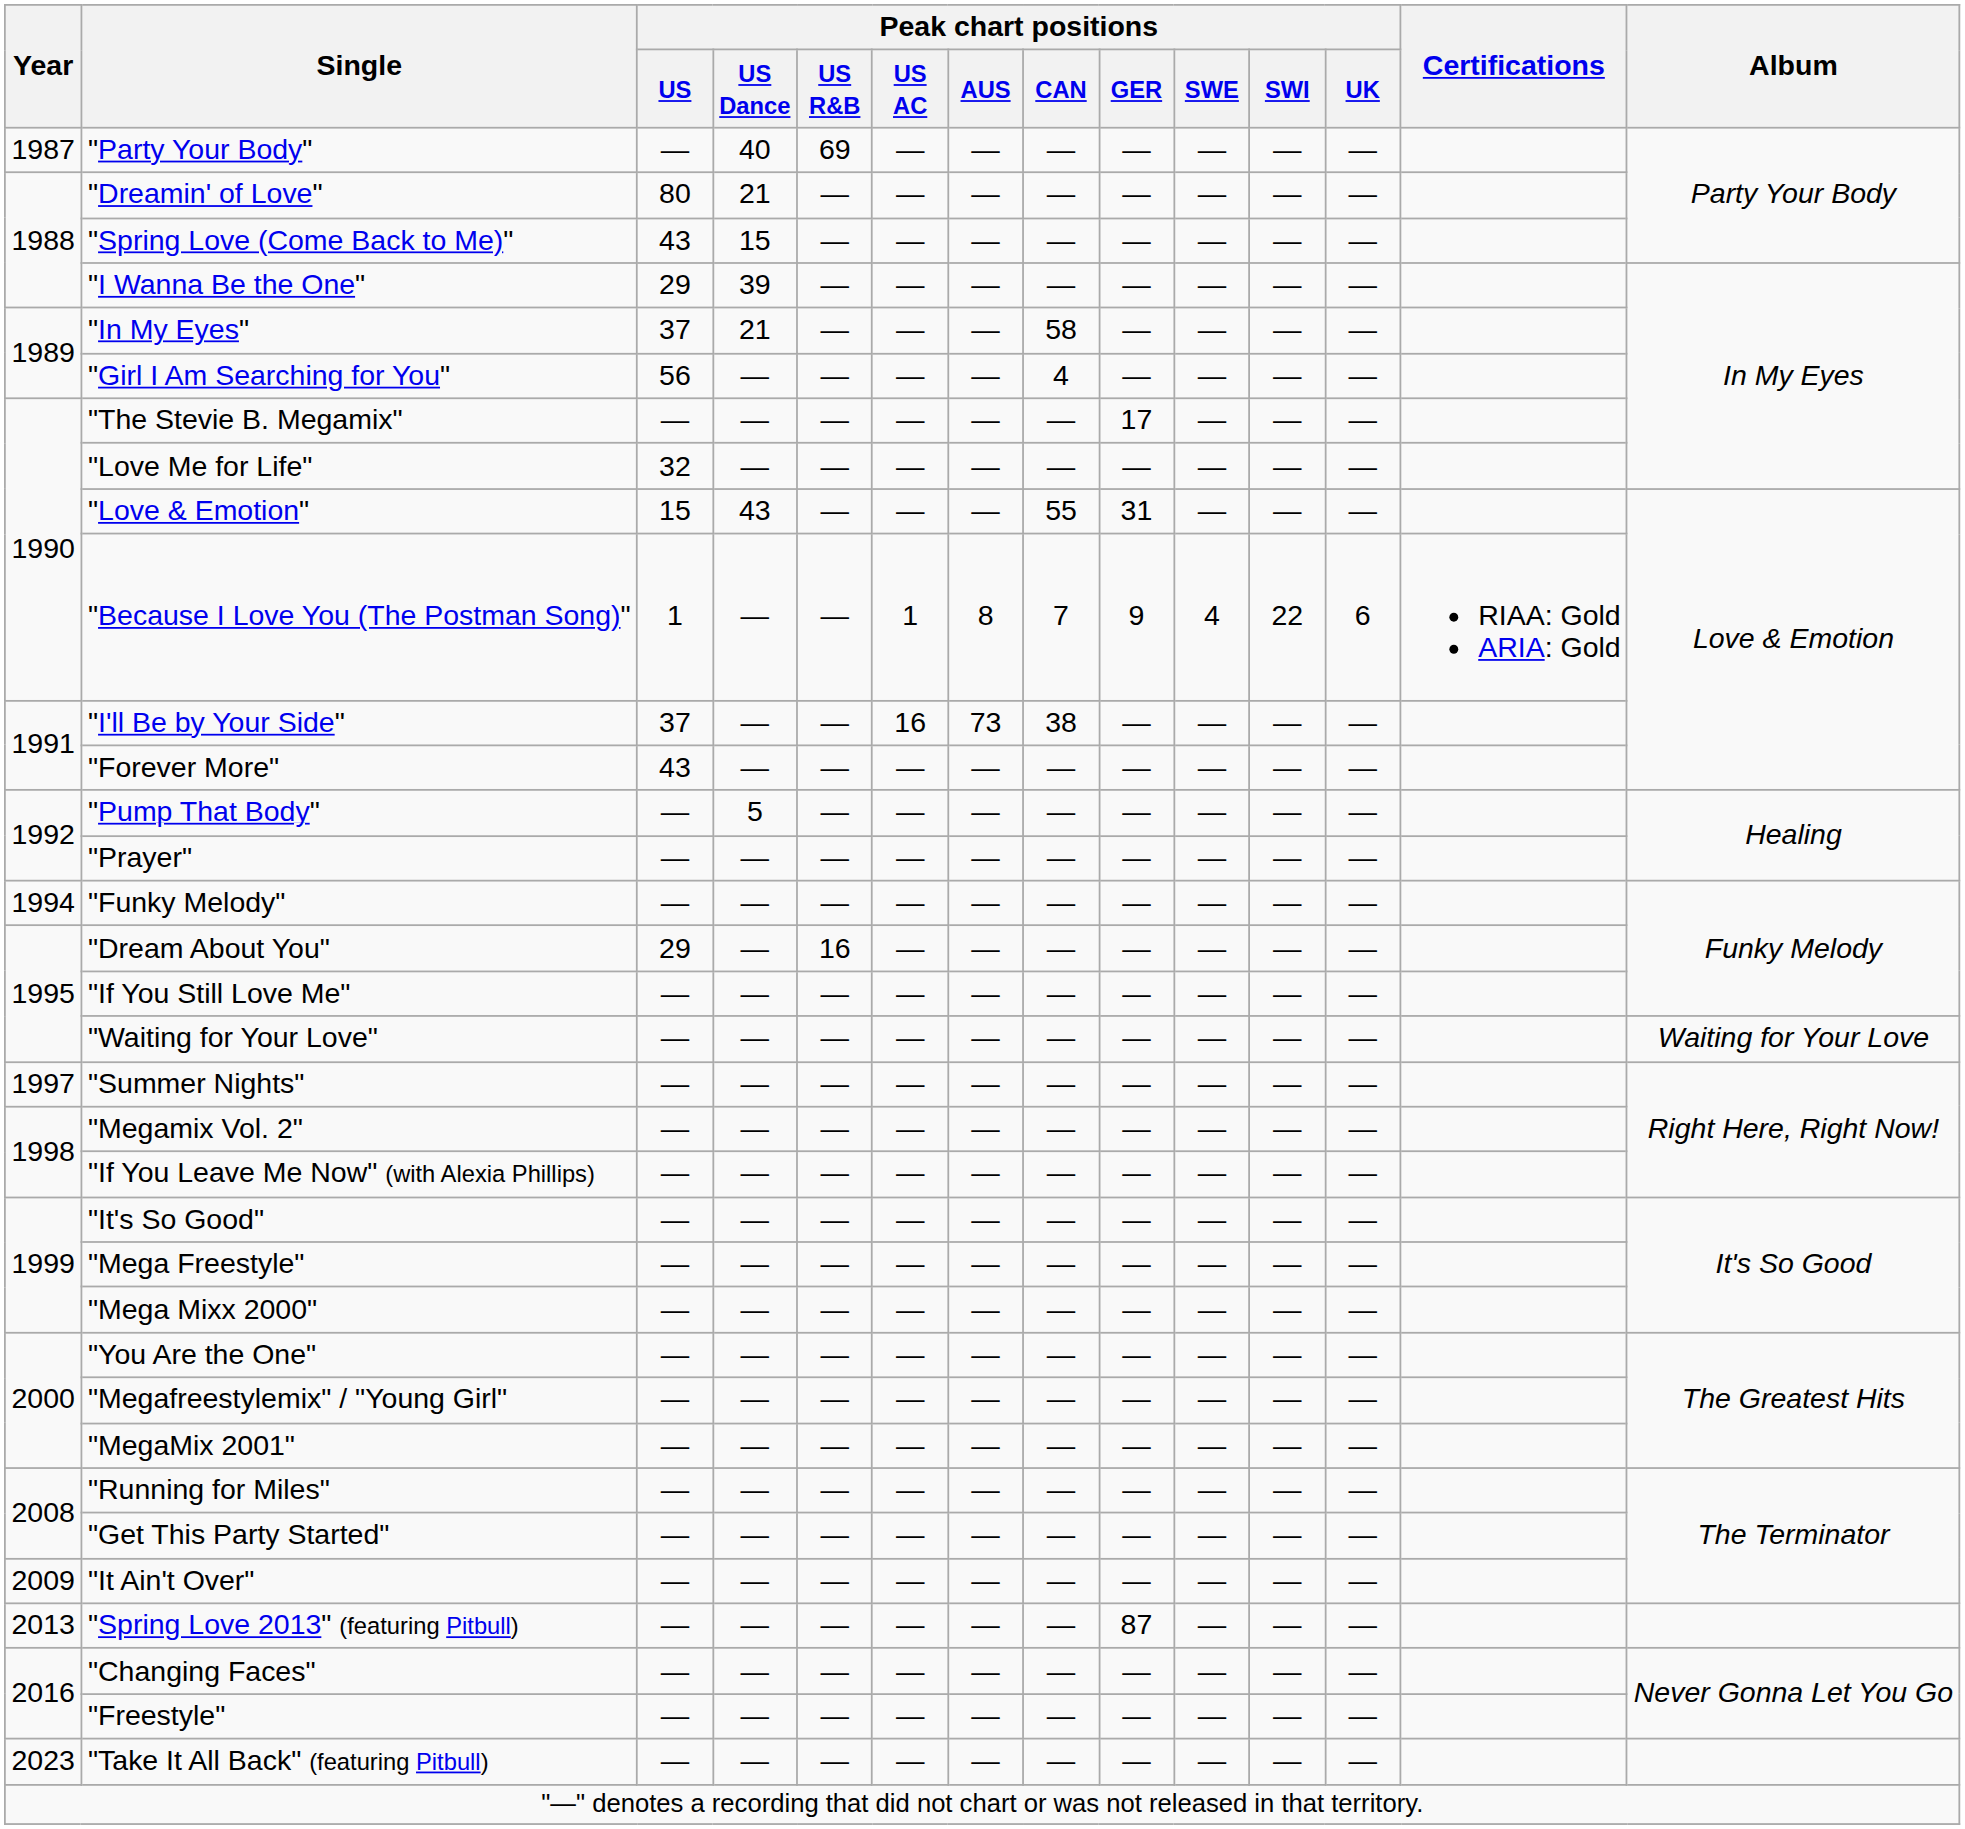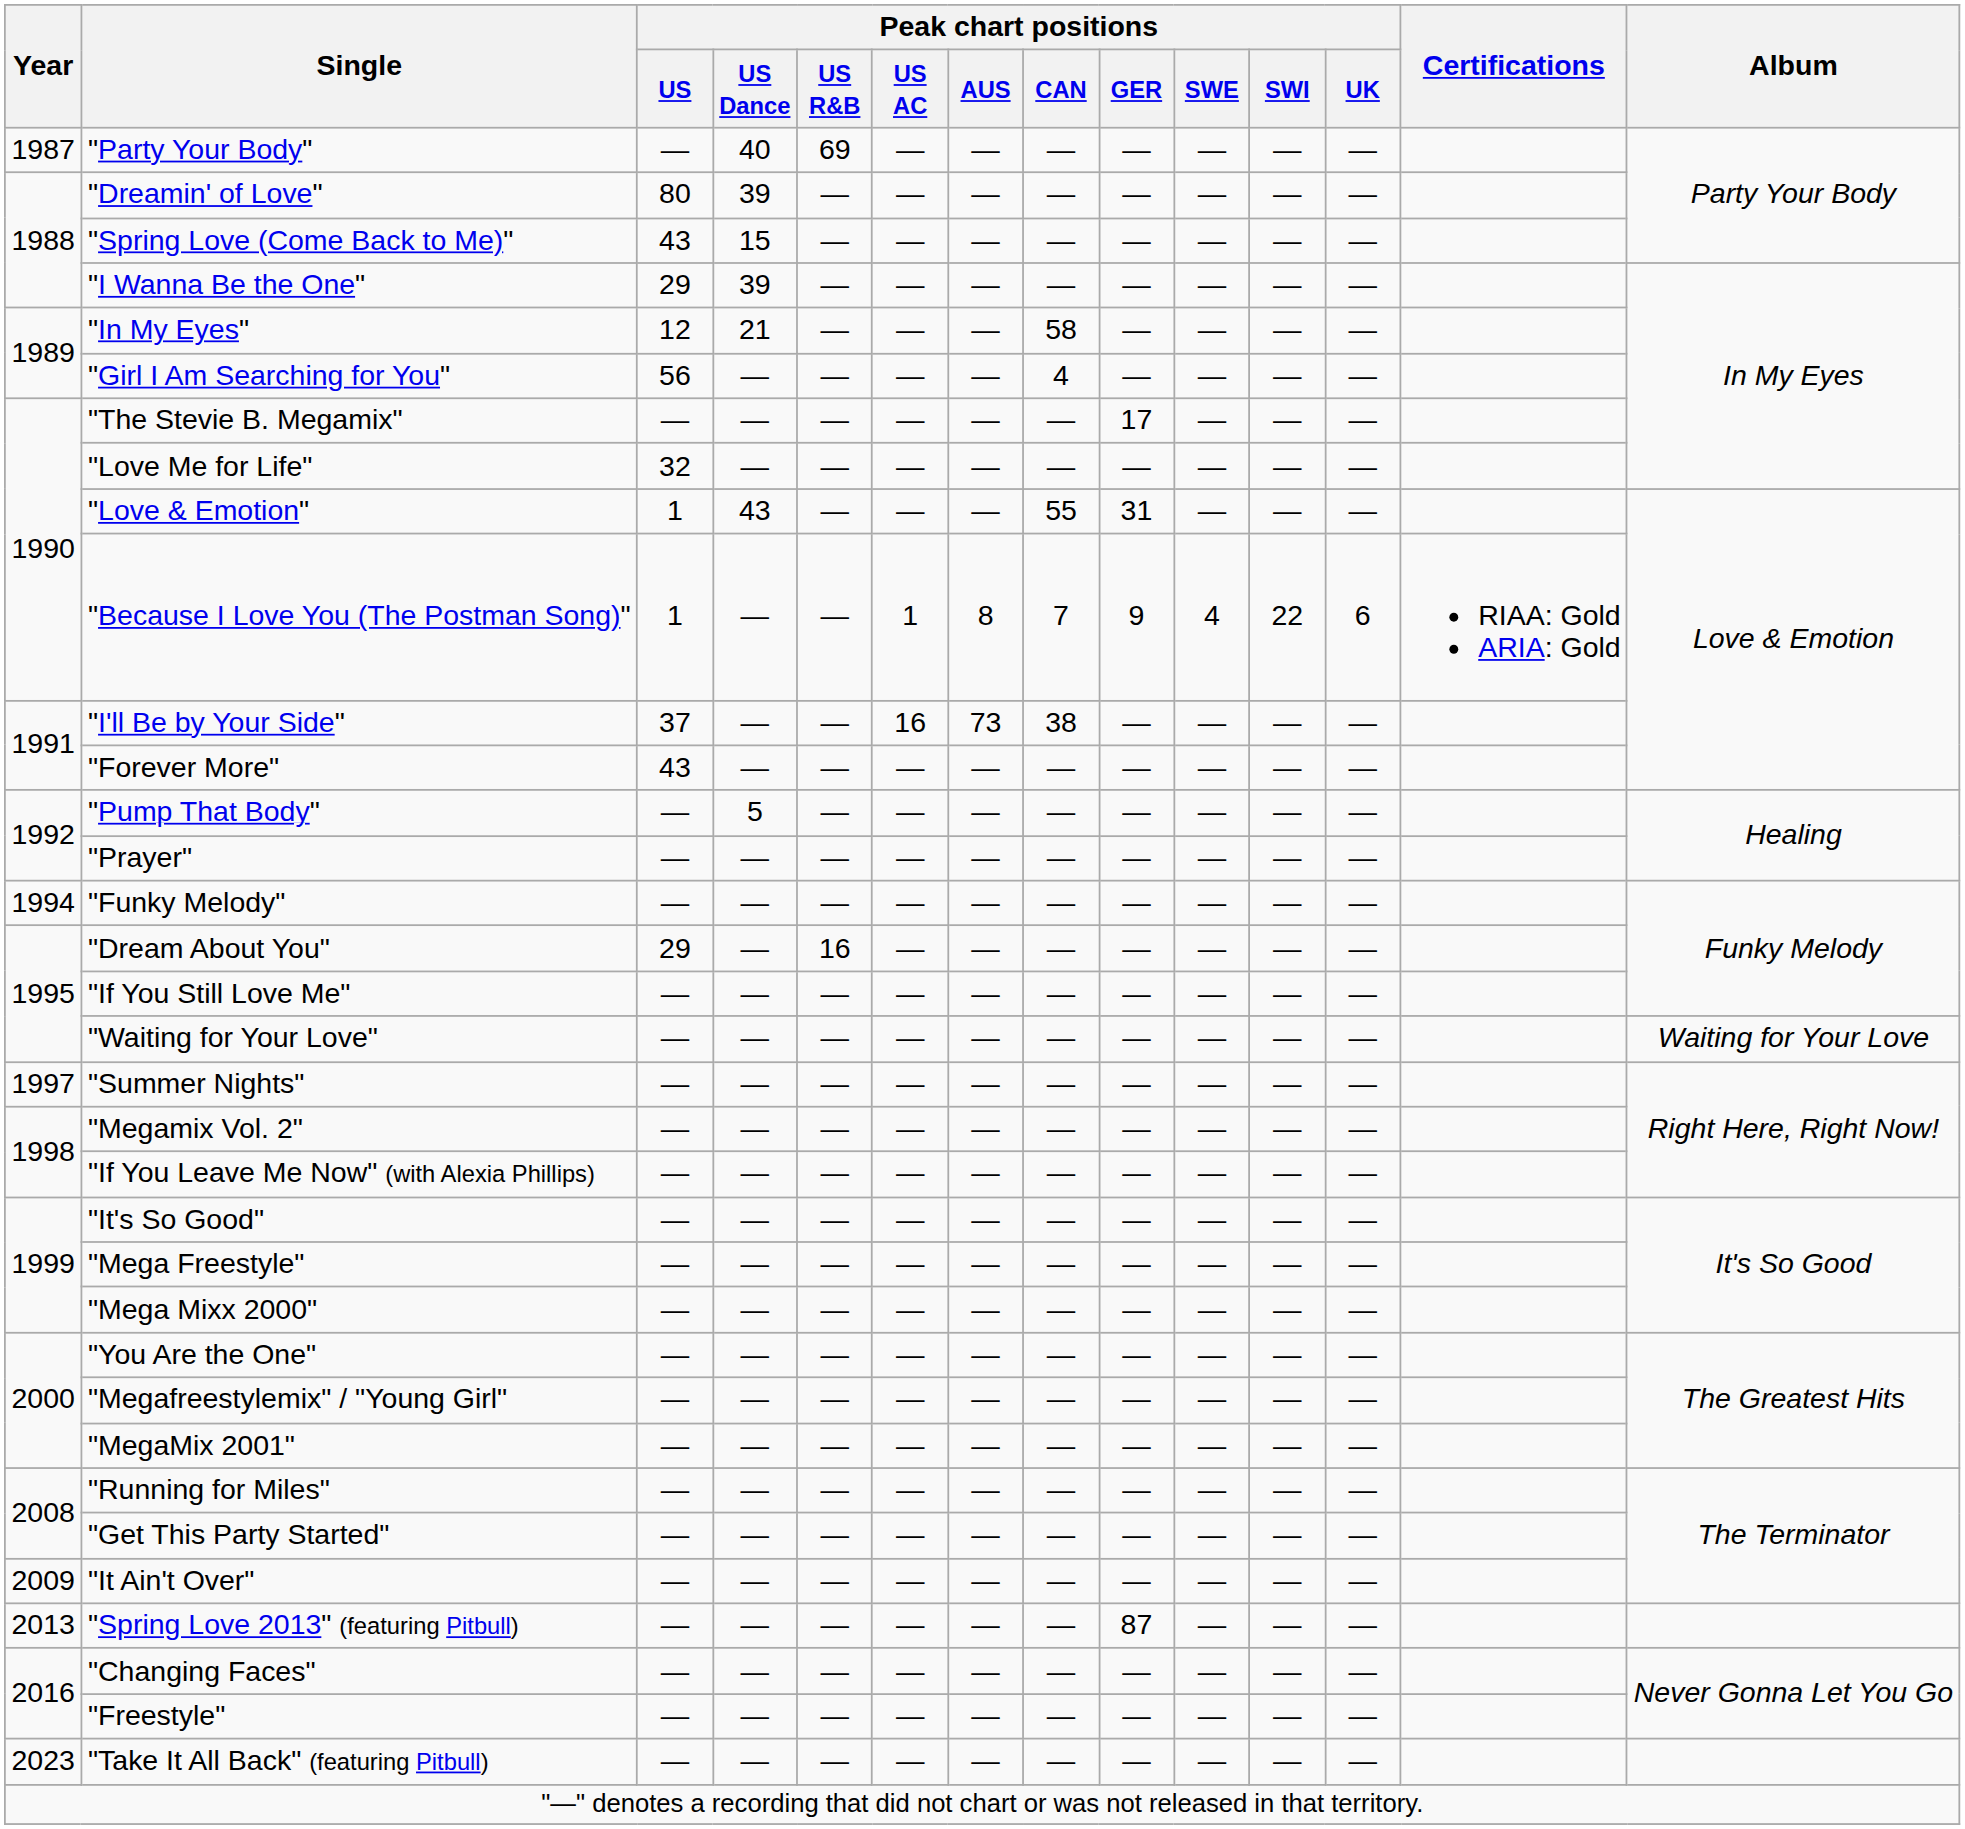 <table class="wikitable" style="text-align:center;">
 <tr>
 <th rowspan="2">Year</th>
 <th rowspan="2">Single</th>
 <th colspan="10">Peak chart positions</th>
 <th rowspan="2"><a href='#'>Certifications</a></th>
 <th rowspan="2">Album</th>
 </tr>
 <tr>
 <th width="35"><small><a href='#'>US</a></small><br></th>
 <th width="35"><small><a href='#'>US<br>Dance</a></small><br></th>
 <th width="35"><small><a href='#'>US<br>R&B</a></small><br></th>
 <th width="35"><small><a href='#'>US<br>AC</a></small><br></th>
 <th width="35"><small><a href='#'>AUS</a></small><br></th>
 <th width="35"><small><a href='#'>CAN</a></small><br></th>
 <th width="35"><small><a href='#'>GER</a></small><br></th>
 <th width="35"><small><a href='#'>SWE</a></small><br></th>
 <th width="35"><small><a href='#'>SWI</a></small><br></th>
 <th width="35"><small><a href='#'>UK</a></small><br></th>
 </tr>
 <tr>
 <td>1987</td>
 <td align="left">"<a href='#'>Party Your Body</a>"</td>
 <td>—</td>
 <td>40</td>
 <td>69</td>
 <td>—</td>
 <td>—</td>
 <td>—</td>
 <td>—</td>
 <td>—</td>
 <td>—</td>
 <td>—</td>
 <td></td>
 <td rowspan="3"><em>Party Your Body</em></td>
 </tr>
 <tr>
 <td rowspan="3">1988</td>
 <td align="left">"<a href='#'>Dreamin' of Love</a>"</td>
 <td>80</td>
-<td>21</td>
+<td>39</td>
 <td>—</td>
 <td>—</td>
 <td>—</td>
 <td>—</td>
 <td>—</td>
 <td>—</td>
 <td>—</td>
 <td>—</td>
 <td></td>
 </tr>
 <tr>
 <td align="left">"<a href='#'>Spring Love (Come Back to Me)</a>"</td>
 <td>43</td>
 <td>15</td>
 <td>—</td>
 <td>—</td>
 <td>—</td>
 <td>—</td>
 <td>—</td>
 <td>—</td>
 <td>—</td>
 <td>—</td>
 <td></td>
 </tr>
 <tr>
 <td align="left">"<a href='#'>I Wanna Be the One</a>"</td>
 <td>29</td>
 <td>39</td>
 <td>—</td>
 <td>—</td>
 <td>—</td>
 <td>—</td>
 <td>—</td>
 <td>—</td>
 <td>—</td>
 <td>—</td>
 <td></td>
 <td rowspan="5"><em>In My Eyes</em></td>
 </tr>
 <tr>
 <td rowspan="2">1989</td>
 <td align="left">"<a href='#'>In My Eyes</a>"</td>
-<td>37</td>
+<td>12</td>
 <td>21</td>
 <td>—</td>
 <td>—</td>
 <td>—</td>
 <td>58</td>
 <td>—</td>
 <td>—</td>
 <td>—</td>
 <td>—</td>
 <td></td>
 </tr>
 <tr>
 <td align="left">"<a href='#'>Girl I Am Searching for You</a>"</td>
 <td>56</td>
 <td>—</td>
 <td>—</td>
 <td>—</td>
 <td>—</td>
 <td>4</td>
 <td>—</td>
 <td>—</td>
 <td>—</td>
 <td>—</td>
 <td></td>
 </tr>
 <tr>
 <td rowspan="4">1990</td>
 <td align="left">"The Stevie B. Megamix"</td>
 <td>—</td>
 <td>—</td>
 <td>—</td>
 <td>—</td>
 <td>—</td>
 <td>—</td>
 <td>17</td>
 <td>—</td>
 <td>—</td>
 <td>—</td>
 <td></td>
 </tr>
 <tr>
 <td align="left">"Love Me for Life"</td>
 <td>32</td>
 <td>—</td>
 <td>—</td>
 <td>—</td>
 <td>—</td>
 <td>—</td>
 <td>—</td>
 <td>—</td>
 <td>—</td>
 <td>—</td>
 <td></td>
 </tr>
 <tr>
 <td align="left">"<a href='#'>Love & Emotion</a>"</td>
-<td>15</td>
+<td>1</td>
 <td>43</td>
 <td>—</td>
 <td>—</td>
 <td>—</td>
 <td>55</td>
 <td>31</td>
 <td>—</td>
 <td>—</td>
 <td>—</td>
 <td></td>
 <td rowspan="4"><em>Love & Emotion</em></td>
 </tr>
 <tr>
 <td align="left">"<a href='#'>Because I Love You (The Postman Song)</a>"</td>
 <td>1</td>
 <td>—</td>
 <td>—</td>
 <td>1</td>
 <td>8</td>
 <td>7</td>
 <td>9</td>
 <td>4</td>
 <td>22</td>
 <td>6</td>
 <td><br><ul><li>RIAA: Gold</li><li><a href='#'>ARIA</a>: Gold</li></ul></td>
 </tr>
 <tr>
 <td rowspan="2">1991</td>
 <td align="left">"<a href='#'>I'll Be by Your Side</a>"</td>
 <td>37</td>
 <td>—</td>
 <td>—</td>
 <td>16</td>
 <td>73</td>
 <td>38</td>
 <td>—</td>
 <td>—</td>
 <td>—</td>
 <td>—</td>
 <td></td>
 </tr>
 <tr>
 <td align="left">"Forever More"</td>
 <td>43</td>
 <td>—</td>
 <td>—</td>
 <td>—</td>
 <td>—</td>
 <td>—</td>
 <td>—</td>
 <td>—</td>
 <td>—</td>
 <td>—</td>
 <td></td>
 </tr>
 <tr>
 <td rowspan="2">1992</td>
 <td align="left">"<a href='#'>Pump That Body</a>"</td>
 <td>—</td>
 <td>5</td>
 <td>—</td>
 <td>—</td>
 <td>—</td>
 <td>—</td>
 <td>—</td>
 <td>—</td>
 <td>—</td>
 <td>—</td>
 <td></td>
 <td rowspan="2"><em>Healing</em></td>
 </tr>
 <tr>
 <td align="left">"Prayer"</td>
 <td>—</td>
 <td>—</td>
 <td>—</td>
 <td>—</td>
 <td>—</td>
 <td>—</td>
 <td>—</td>
 <td>—</td>
 <td>—</td>
 <td>—</td>
 <td></td>
 </tr>
 <tr>
 <td>1994</td>
 <td align="left">"Funky Melody"</td>
 <td>—</td>
 <td>—</td>
 <td>—</td>
 <td>—</td>
 <td>—</td>
 <td>—</td>
 <td>—</td>
 <td>—</td>
 <td>—</td>
 <td>—</td>
 <td></td>
 <td rowspan="3"><em>Funky Melody</em></td>
 </tr>
 <tr>
 <td rowspan="3">1995</td>
 <td align="left">"Dream About You"</td>
 <td>29</td>
 <td>—</td>
 <td>16</td>
 <td>—</td>
 <td>—</td>
 <td>—</td>
 <td>—</td>
 <td>—</td>
 <td>—</td>
 <td>—</td>
 <td></td>
 </tr>
 <tr>
 <td align="left">"If You Still Love Me"</td>
 <td>—</td>
 <td>—</td>
 <td>—</td>
 <td>—</td>
 <td>—</td>
 <td>—</td>
 <td>—</td>
 <td>—</td>
 <td>—</td>
 <td>—</td>
 <td></td>
 </tr>
 <tr>
 <td align="left">"Waiting for Your Love"</td>
 <td>—</td>
 <td>—</td>
 <td>—</td>
 <td>—</td>
 <td>—</td>
 <td>—</td>
 <td>—</td>
 <td>—</td>
 <td>—</td>
 <td>—</td>
 <td></td>
 <td><em>Waiting for Your Love</em></td>
 </tr>
 <tr>
 <td>1997</td>
 <td align="left">"Summer Nights"</td>
 <td>—</td>
 <td>—</td>
 <td>—</td>
 <td>—</td>
 <td>—</td>
 <td>—</td>
 <td>—</td>
 <td>—</td>
 <td>—</td>
 <td>—</td>
 <td></td>
 <td rowspan="3"><em>Right Here, Right Now!</em></td>
 </tr>
 <tr>
 <td rowspan="2">1998</td>
 <td align="left">"Megamix Vol. 2"</td>
 <td>—</td>
 <td>—</td>
 <td>—</td>
 <td>—</td>
 <td>—</td>
 <td>—</td>
 <td>—</td>
 <td>—</td>
 <td>—</td>
 <td>—</td>
 <td></td>
 </tr>
 <tr>
 <td align="left">"If You Leave Me Now" <small>(with Alexia Phillips)</small></td>
 <td>—</td>
 <td>—</td>
 <td>—</td>
 <td>—</td>
 <td>—</td>
 <td>—</td>
 <td>—</td>
 <td>—</td>
 <td>—</td>
 <td>—</td>
 <td></td>
 </tr>
 <tr>
 <td rowspan="3">1999</td>
 <td align="left">"It's So Good"</td>
 <td>—</td>
 <td>—</td>
 <td>—</td>
 <td>—</td>
 <td>—</td>
 <td>—</td>
 <td>—</td>
 <td>—</td>
 <td>—</td>
 <td>—</td>
 <td></td>
 <td rowspan="3"><em>It's So Good</em></td>
 </tr>
 <tr>
 <td align="left">"Mega Freestyle"</td>
 <td>—</td>
 <td>—</td>
 <td>—</td>
 <td>—</td>
 <td>—</td>
 <td>—</td>
 <td>—</td>
 <td>—</td>
 <td>—</td>
 <td>—</td>
 <td></td>
 </tr>
 <tr>
 <td align="left">"Mega Mixx 2000"</td>
 <td>—</td>
 <td>—</td>
 <td>—</td>
 <td>—</td>
 <td>—</td>
 <td>—</td>
 <td>—</td>
 <td>—</td>
 <td>—</td>
 <td>—</td>
 <td></td>
 </tr>
 <tr>
 <td rowspan="3">2000</td>
 <td align="left">"You Are the One"</td>
 <td>—</td>
 <td>—</td>
 <td>—</td>
 <td>—</td>
 <td>—</td>
 <td>—</td>
 <td>—</td>
 <td>—</td>
 <td>—</td>
 <td>—</td>
 <td></td>
 <td rowspan="3"><em>The Greatest Hits</em></td>
 </tr>
 <tr>
 <td align="left">"Megafreestylemix" / "Young Girl"</td>
 <td>—</td>
 <td>—</td>
 <td>—</td>
 <td>—</td>
 <td>—</td>
 <td>—</td>
 <td>—</td>
 <td>—</td>
 <td>—</td>
 <td>—</td>
 <td></td>
 </tr>
 <tr>
 <td align="left">"MegaMix 2001"</td>
 <td>—</td>
 <td>—</td>
 <td>—</td>
 <td>—</td>
 <td>—</td>
 <td>—</td>
 <td>—</td>
 <td>—</td>
 <td>—</td>
 <td>—</td>
 <td></td>
 </tr>
 <tr>
 <td rowspan="2">2008</td>
 <td align="left">"Running for Miles"</td>
 <td>—</td>
 <td>—</td>
 <td>—</td>
 <td>—</td>
 <td>—</td>
 <td>—</td>
 <td>—</td>
 <td>—</td>
 <td>—</td>
 <td>—</td>
 <td></td>
 <td rowspan="3"><em>The Terminator</em></td>
 </tr>
 <tr>
 <td align="left">"Get This Party Started"</td>
 <td>—</td>
 <td>—</td>
 <td>—</td>
 <td>—</td>
 <td>—</td>
 <td>—</td>
 <td>—</td>
 <td>—</td>
 <td>—</td>
 <td>—</td>
 <td></td>
 </tr>
 <tr>
 <td>2009</td>
 <td align="left">"It Ain't Over"</td>
 <td>—</td>
 <td>—</td>
 <td>—</td>
 <td>—</td>
 <td>—</td>
 <td>—</td>
 <td>—</td>
 <td>—</td>
 <td>—</td>
 <td>—</td>
 <td></td>
 </tr>
 <tr>
 <td>2013</td>
 <td align="left">"<a href='#'>Spring Love 2013</a>" <small>(featuring <a href='#'>Pitbull</a>)</small></td>
 <td>—</td>
 <td>—</td>
 <td>—</td>
 <td>—</td>
 <td>—</td>
 <td>—</td>
 <td>87</td>
 <td>—</td>
 <td>—</td>
 <td>—</td>
 <td></td>
 <td></td>
 </tr>
 <tr>
 <td rowspan="2">2016</td>
 <td align="left">"Changing Faces"</td>
 <td>—</td>
 <td>—</td>
 <td>—</td>
 <td>—</td>
 <td>—</td>
 <td>—</td>
 <td>—</td>
 <td>—</td>
 <td>—</td>
 <td>—</td>
 <td></td>
 <td rowspan="2"><em>Never Gonna Let You Go</em></td>
 </tr>
 <tr>
 <td align="left">"Freestyle"</td>
 <td>—</td>
 <td>—</td>
 <td>—</td>
 <td>—</td>
 <td>—</td>
 <td>—</td>
 <td>—</td>
 <td>—</td>
 <td>—</td>
 <td>—</td>
 </tr>
 <tr>
 <td>2023</td>
 <td align="left">"Take It All Back" <small>(featuring <a href='#'>Pitbull</a>)</small></td>
 <td>—</td>
 <td>—</td>
 <td>—</td>
 <td>—</td>
 <td>—</td>
 <td>—</td>
 <td>—</td>
 <td>—</td>
 <td>—</td>
 <td>—</td>
 <td></td>
 <td></td>
 </tr>
 <tr>
 <td colspan="14" style="font-size:90%">"—" denotes a recording that did not chart or was not released in that territory.</td>
 </tr>
 </table>
